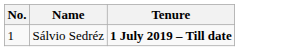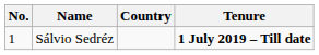 <table class="wikitable">
 <tr>
 <th>No.</th>
 <th>Name</th>
+<th>Country</th>
 <th>Tenure</th>
 </tr>
 <tr>
 <td>1</td>
 <td>Sálvio Sedréz </td>
+<td></td>
 <td><strong>1 July 2019 – Till date</strong></td>
 </tr>
 </table>
